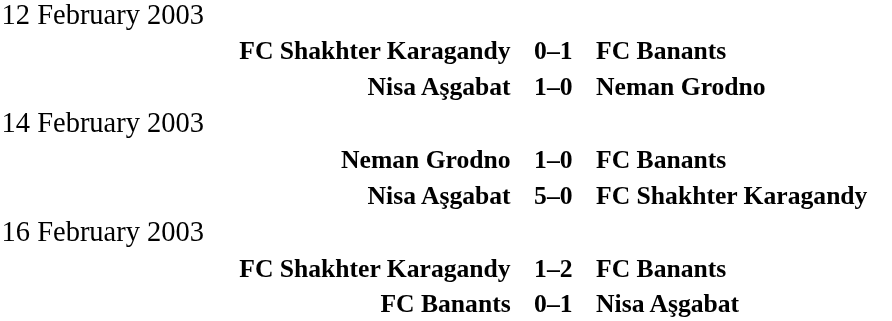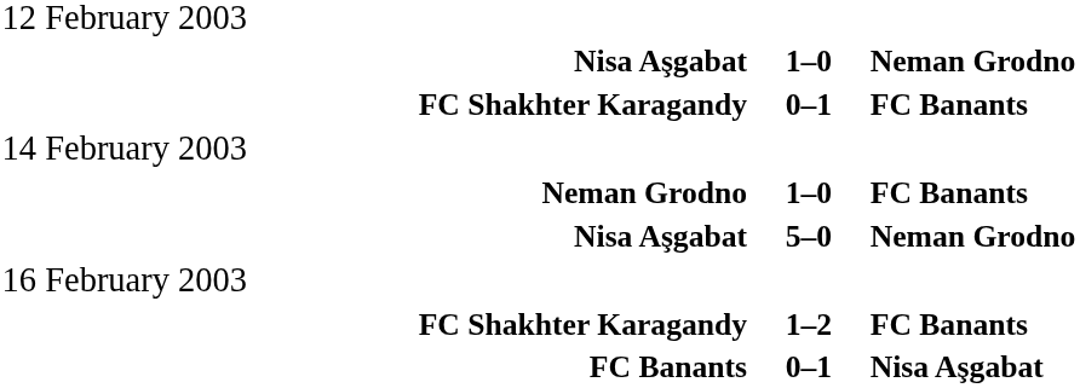 <table width=100% cellspacing=1>
 <tr>
 <th></th>
 <th></th>
 <th></th>
 </tr>
 <tr>
 <td>12 February 2003</td>
 </tr>
 <tr style=font-size:90%>
+<td align=right><strong>Nisa Aşgabat</strong></td>
+<td align=center><strong>1–0</strong></td>
+<td><strong>Neman Grodno</strong></td>
+</tr>
+<tr style=font-size:90%>
 <td align=right><strong>FC Shakhter Karagandy</strong></td>
 <td align=center><strong>0–1</strong></td>
 <td><strong>FC Banants</strong></td>
-</tr>
-<tr style=font-size:90%>
-<td align=right><strong>Nisa Aşgabat</strong></td>
-<td align=center><strong>1–0</strong></td>
-<td><strong>Neman Grodno</strong></td>
 </tr>
 <tr>
 <td>14 February 2003</td>
 </tr>
 <tr style=font-size:90%>
 <td align=right><strong>Neman Grodno</strong></td>
 <td align=center><strong>1–0</strong></td>
 <td><strong>FC Banants</strong></td>
 </tr>
 <tr style=font-size:90%>
 <td align=right><strong>Nisa Aşgabat</strong></td>
 <td align=center><strong>5–0</strong></td>
-<td><strong>FC Shakhter Karagandy</strong></td>
+<td><strong>Neman Grodno</strong></td>
 </tr>
 <tr>
 <td>16 February 2003</td>
 </tr>
 <tr style=font-size:90%>
 <td align=right><strong>FC Shakhter Karagandy</strong></td>
 <td align=center><strong>1–2</strong></td>
 <td><strong>FC Banants</strong></td>
 </tr>
 <tr style=font-size:90%>
 <td align=right><strong>FC Banants</strong></td>
 <td align=center><strong>0–1</strong></td>
 <td><strong>Nisa Aşgabat</strong></td>
 </tr>
 </table>
